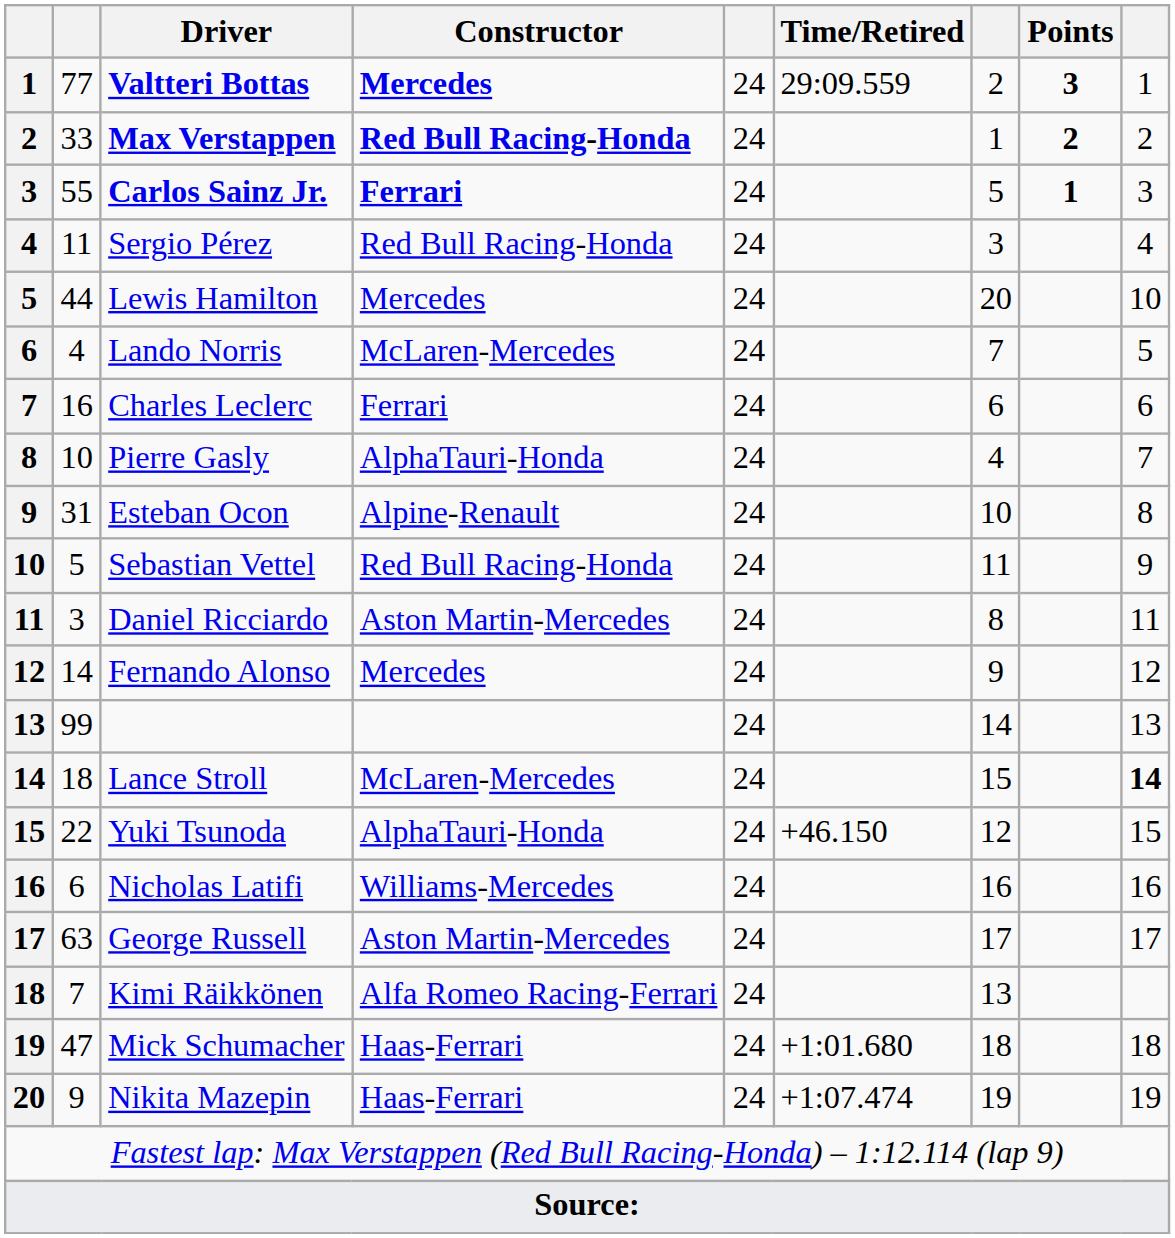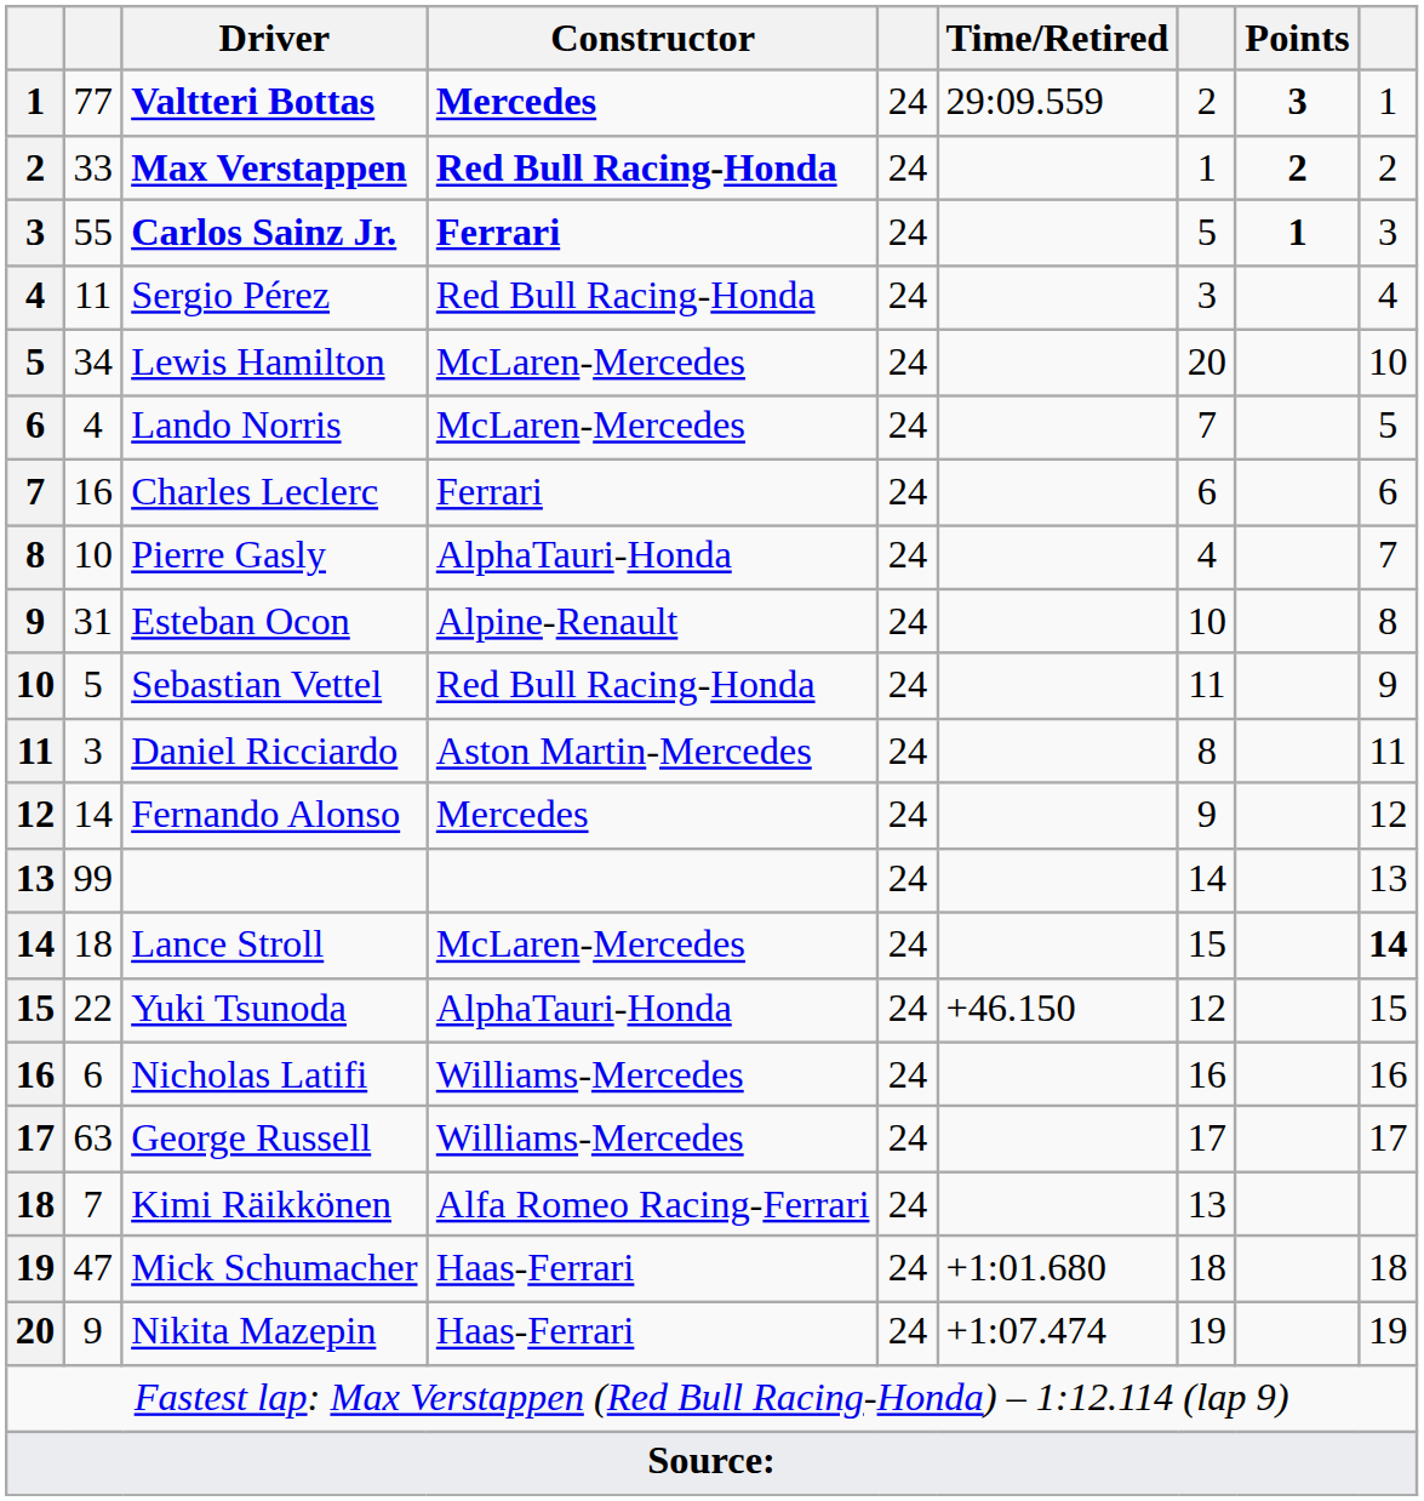 <table class="wikitable sortable" style="font-size: 85%;">
 <tr>
 <th scope="col"></th>
 <th scope="col"></th>
 <th scope="col">Driver</th>
 <th scope="col">Constructor</th>
 <th scope="col" class="unsortable"></th>
 <th scope="col" class="unsortable">Time/Retired</th>
 <th scope="col"></th>
 <th scope="col">Points</th>
 <th scope="col"></th>
 </tr>
 <tr>
 <th>1</th>
 <td align="center">77</td>
 <td><strong> <a href='#'>Valtteri Bottas</a></strong></td>
 <td><a href='#'><strong>Mercedes</strong></a></td>
 <td>24</td>
 <td>29:09.559</td>
 <td align="center">2</td>
 <td align="center"><strong>3</strong></td>
 <td align="center">1</td>
 </tr>
 <tr>
 <th>2</th>
 <td align="center">33</td>
 <td><strong> <a href='#'>Max Verstappen</a></strong></td>
 <td><strong><a href='#'>Red Bull Racing</a>-<a href='#'>Honda</a></strong></td>
 <td>24</td>
 <td></td>
 <td align="center">1</td>
 <td align="center"><strong>2</strong></td>
 <td align="center">2</td>
 </tr>
 <tr>
 <th>3</th>
 <td align="center">55</td>
 <td><strong> <a href='#'>Carlos Sainz Jr.</a></strong></td>
 <td><strong><a href='#'>Ferrari</a></strong></td>
 <td>24</td>
 <td></td>
 <td align="center">5</td>
 <td align="center"><strong>1</strong></td>
 <td align="center">3</td>
 </tr>
 <tr>
 <th>4</th>
 <td align="center">11</td>
 <td> <a href='#'>Sergio Pérez</a></td>
 <td><a href='#'>Red Bull Racing</a>-<a href='#'>Honda</a></td>
 <td>24</td>
 <td></td>
 <td align="center">3</td>
 <td></td>
 <td align="center">4</td>
 </tr>
 <tr>
 <th>5</th>
-<td align="center">44</td>
+<td align="center">34</td>
 <td> <a href='#'>Lewis Hamilton</a></td>
-<td><a href='#'>Mercedes</a></td>
+<td><a href='#'>McLaren</a>-<a href='#'>Mercedes</a></td>
 <td>24</td>
 <td></td>
 <td align="center">20</td>
 <td></td>
 <td align="center">10</td>
 </tr>
 <tr>
 <th>6</th>
 <td align="center">4</td>
 <td> <a href='#'>Lando Norris</a></td>
 <td><a href='#'>McLaren</a>-<a href='#'>Mercedes</a></td>
 <td>24</td>
 <td></td>
 <td align="center">7</td>
 <td></td>
 <td align="center">5</td>
 </tr>
 <tr>
 <th>7</th>
 <td align="center">16</td>
 <td> <a href='#'>Charles Leclerc</a></td>
 <td><a href='#'>Ferrari</a></td>
 <td>24</td>
 <td></td>
 <td align="center">6</td>
 <td></td>
 <td align="center">6</td>
 </tr>
 <tr>
 <th>8</th>
 <td align="center">10</td>
 <td> <a href='#'>Pierre Gasly</a></td>
 <td><a href='#'>AlphaTauri</a>-<a href='#'>Honda</a></td>
 <td>24</td>
 <td></td>
 <td align="center">4</td>
 <td></td>
 <td align="center">7</td>
 </tr>
 <tr>
 <th>9</th>
 <td align="center">31</td>
 <td> <a href='#'>Esteban Ocon</a></td>
 <td><a href='#'>Alpine</a>-<a href='#'>Renault</a></td>
 <td>24</td>
 <td></td>
 <td align="center">10</td>
 <td></td>
 <td align="center">8</td>
 </tr>
 <tr>
 <th>10</th>
 <td align="center">5</td>
 <td> <a href='#'>Sebastian Vettel</a></td>
 <td><a href='#'>Red Bull Racing</a>-<a href='#'>Honda</a></td>
 <td>24</td>
 <td></td>
 <td align="center">11</td>
 <td></td>
 <td align="center">9</td>
 </tr>
 <tr>
 <th>11</th>
 <td align="center">3</td>
 <td> <a href='#'>Daniel Ricciardo</a></td>
 <td><a href='#'>Aston Martin</a>-<a href='#'>Mercedes</a></td>
 <td>24</td>
 <td></td>
 <td align="center">8</td>
 <td></td>
 <td align="center">11</td>
 </tr>
 <tr>
 <th>12</th>
 <td align="center">14</td>
 <td> <a href='#'>Fernando Alonso</a></td>
 <td><a href='#'>Mercedes</a></td>
 <td>24</td>
 <td></td>
 <td align="center">9</td>
 <td></td>
 <td align="center">12</td>
 </tr>
 <tr>
 <th>13</th>
 <td align="center">99</td>
 <td></td>
 <td></td>
 <td>24</td>
 <td></td>
 <td align="center">14</td>
 <td></td>
 <td align="center">13</td>
 </tr>
 <tr>
 <th>14</th>
 <td align="center">18</td>
 <td> <a href='#'>Lance Stroll</a></td>
 <td><a href='#'>McLaren</a>-<a href='#'>Mercedes</a></td>
 <td>24</td>
 <td></td>
 <td align="center">15</td>
 <td></td>
 <td align="center"><strong>14</strong></td>
 </tr>
 <tr>
 <th>15</th>
 <td align="center">22</td>
 <td> <a href='#'>Yuki Tsunoda</a></td>
 <td><a href='#'>AlphaTauri</a>-<a href='#'>Honda</a></td>
 <td>24</td>
 <td>+46.150</td>
 <td align="center">12</td>
 <td></td>
 <td align="center">15</td>
 </tr>
 <tr>
 <th>16</th>
 <td align="center">6</td>
 <td> <a href='#'>Nicholas Latifi</a></td>
 <td><a href='#'>Williams</a>-<a href='#'>Mercedes</a></td>
 <td>24</td>
 <td></td>
 <td align="center">16</td>
 <td></td>
 <td align="center">16</td>
 </tr>
 <tr>
 <th>17</th>
 <td align="center">63</td>
 <td> <a href='#'>George Russell</a></td>
-<td><a href='#'>Aston Martin</a>-<a href='#'>Mercedes</a></td>
+<td><a href='#'>Williams</a>-<a href='#'>Mercedes</a></td>
 <td>24</td>
 <td></td>
 <td align="center">17</td>
 <td></td>
 <td align="center">17</td>
 </tr>
 <tr>
 <th>18</th>
 <td align="center">7</td>
 <td> <a href='#'>Kimi Räikkönen</a></td>
 <td><a href='#'>Alfa Romeo Racing</a>-<a href='#'>Ferrari</a></td>
 <td>24</td>
 <td></td>
 <td align="center">13</td>
 <td></td>
 <td align="center" data-sort-value="20"></td>
 </tr>
 <tr>
 <th>19</th>
 <td align="center">47</td>
 <td> <a href='#'>Mick Schumacher</a></td>
 <td><a href='#'>Haas</a>-<a href='#'>Ferrari</a></td>
 <td>24</td>
 <td>+1:01.680</td>
 <td align="center">18</td>
 <td></td>
 <td align="center">18</td>
 </tr>
 <tr>
 <th>20</th>
 <td align="center">9</td>
 <td data-sort-value="maz"><a href='#'>Nikita Mazepin</a></td>
 <td><a href='#'>Haas</a>-<a href='#'>Ferrari</a></td>
 <td>24</td>
 <td>+1:07.474</td>
 <td align="center">19</td>
 <td></td>
 <td align="center">19</td>
 </tr>
 <tr class="sortbottom">
 <td colspan="9" align="center"><em><a href='#'>Fastest lap</a>:</em>  <em><a href='#'>Max Verstappen</a> (<a href='#'>Red Bull Racing</a>-<a href='#'>Honda</a>) – 1:12.114 (lap 9)</em></td>
 </tr>
 <tr class="sortbottom">
 <td colspan="9" style="background-color:#EAECF0;text-align:center"><strong>Source:</strong></td>
 </tr>
 </table>
